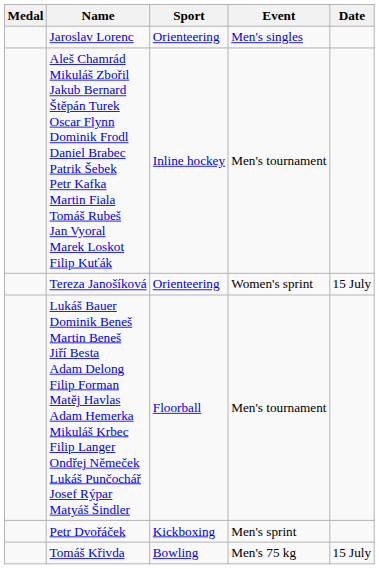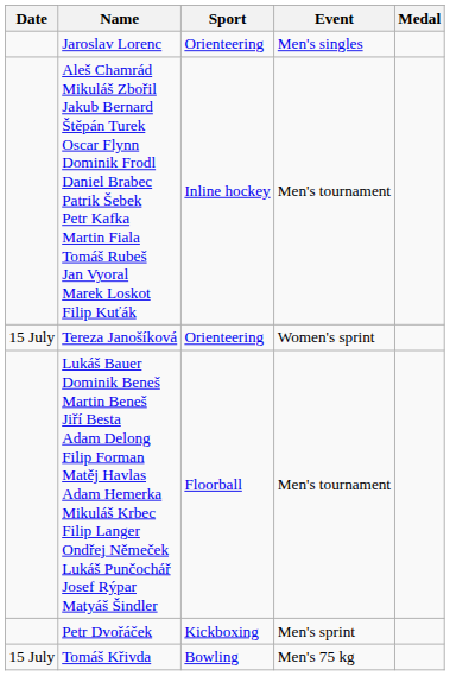 <table class="wikitable sortable" style="font-size: 95%;">
 <tr>
-<th>Medal</th>
+<th>Date</th>
 <th>Name</th>
 <th>Sport</th>
 <th>Event</th>
-<th>Date</th>
+<th>Medal</th>
 </tr>
 <tr>
 <td></td>
 <td><a href='#'>Jaroslav Lorenc</a></td>
 <td><a href='#'>Orienteering</a></td>
 <td><a href='#'>Men's singles</a></td>
 <td></td>
 </tr>
 <tr>
 <td></td>
 <td><a href='#'>Aleš Chamrád</a><br><a href='#'>Mikuláš Zbořil</a><br><a href='#'>Jakub Bernard</a><br><a href='#'>Štěpán Turek</a><br><a href='#'>Oscar Flynn</a><br><a href='#'>Dominik Frodl</a><br><a href='#'>Daniel Brabec</a><br><a href='#'>Patrik Šebek</a><br><a href='#'>Petr Kafka</a><br><a href='#'>Martin Fiala</a><br><a href='#'>Tomáš Rubeš</a><br><a href='#'>Jan Vyoral</a><br><a href='#'>Marek Loskot</a><br><a href='#'>Filip Kuťák</a></td>
 <td><a href='#'>Inline hockey</a></td>
 <td>Men's tournament</td>
 <td></td>
 </tr>
 <tr>
-<td></td>
+<td>15 July</td>
 <td><a href='#'>Tereza Janošíková</a></td>
 <td><a href='#'>Orienteering</a></td>
 <td>Women's sprint</td>
-<td>15 July</td>
+<td></td>
 </tr>
 <tr>
 <td></td>
 <td><a href='#'>Lukáš Bauer</a><br><a href='#'>Dominik Beneš</a><br><a href='#'>Martin Beneš</a><br><a href='#'>Jiří Besta</a><br><a href='#'>Adam Delong</a><br><a href='#'>Filip Forman</a><br><a href='#'>Matěj Havlas</a><br><a href='#'>Adam Hemerka</a><br><a href='#'>Mikuláš Krbec</a><br><a href='#'>Filip Langer</a><br><a href='#'>Ondřej Němeček</a><br><a href='#'>Lukáš Punčochář</a><br><a href='#'>Josef Rýpar</a><br><a href='#'>Matyáš Šindler</a></td>
 <td><a href='#'>Floorball</a></td>
 <td>Men's tournament</td>
 <td></td>
 </tr>
 <tr>
 <td></td>
 <td><a href='#'>Petr Dvořáček</a></td>
 <td><a href='#'>Kickboxing</a></td>
 <td>Men's sprint</td>
 <td></td>
 </tr>
 <tr>
-<td></td>
+<td>15 July</td>
 <td><a href='#'>Tomáš Křivda</a></td>
 <td><a href='#'>Bowling</a></td>
 <td>Men's 75 kg</td>
-<td>15 July</td>
+<td></td>
 </tr>
 </table>
